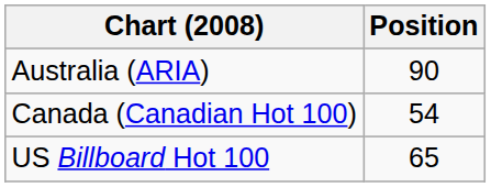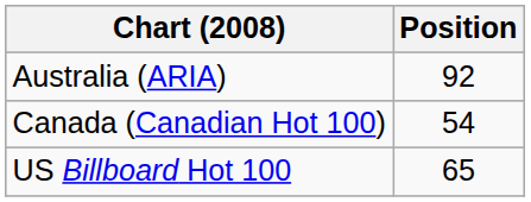 <table class="wikitable sortable">
 <tr>
 <th>Chart (2008)</th>
 <th>Position</th>
 </tr>
 <tr>
 <td>Australia (<a href='#'>ARIA</a>)</td>
-<td style="text-align:center;">90</td>
+<td style="text-align:center;">92</td>
 </tr>
 <tr>
 <td>Canada (<a href='#'>Canadian Hot 100</a>)</td>
 <td style="text-align:center;">54</td>
 </tr>
 <tr>
 <td>US <a href='#'><em>Billboard</em> Hot 100</a></td>
 <td style="text-align:center;">65</td>
 </tr>
 </table>
